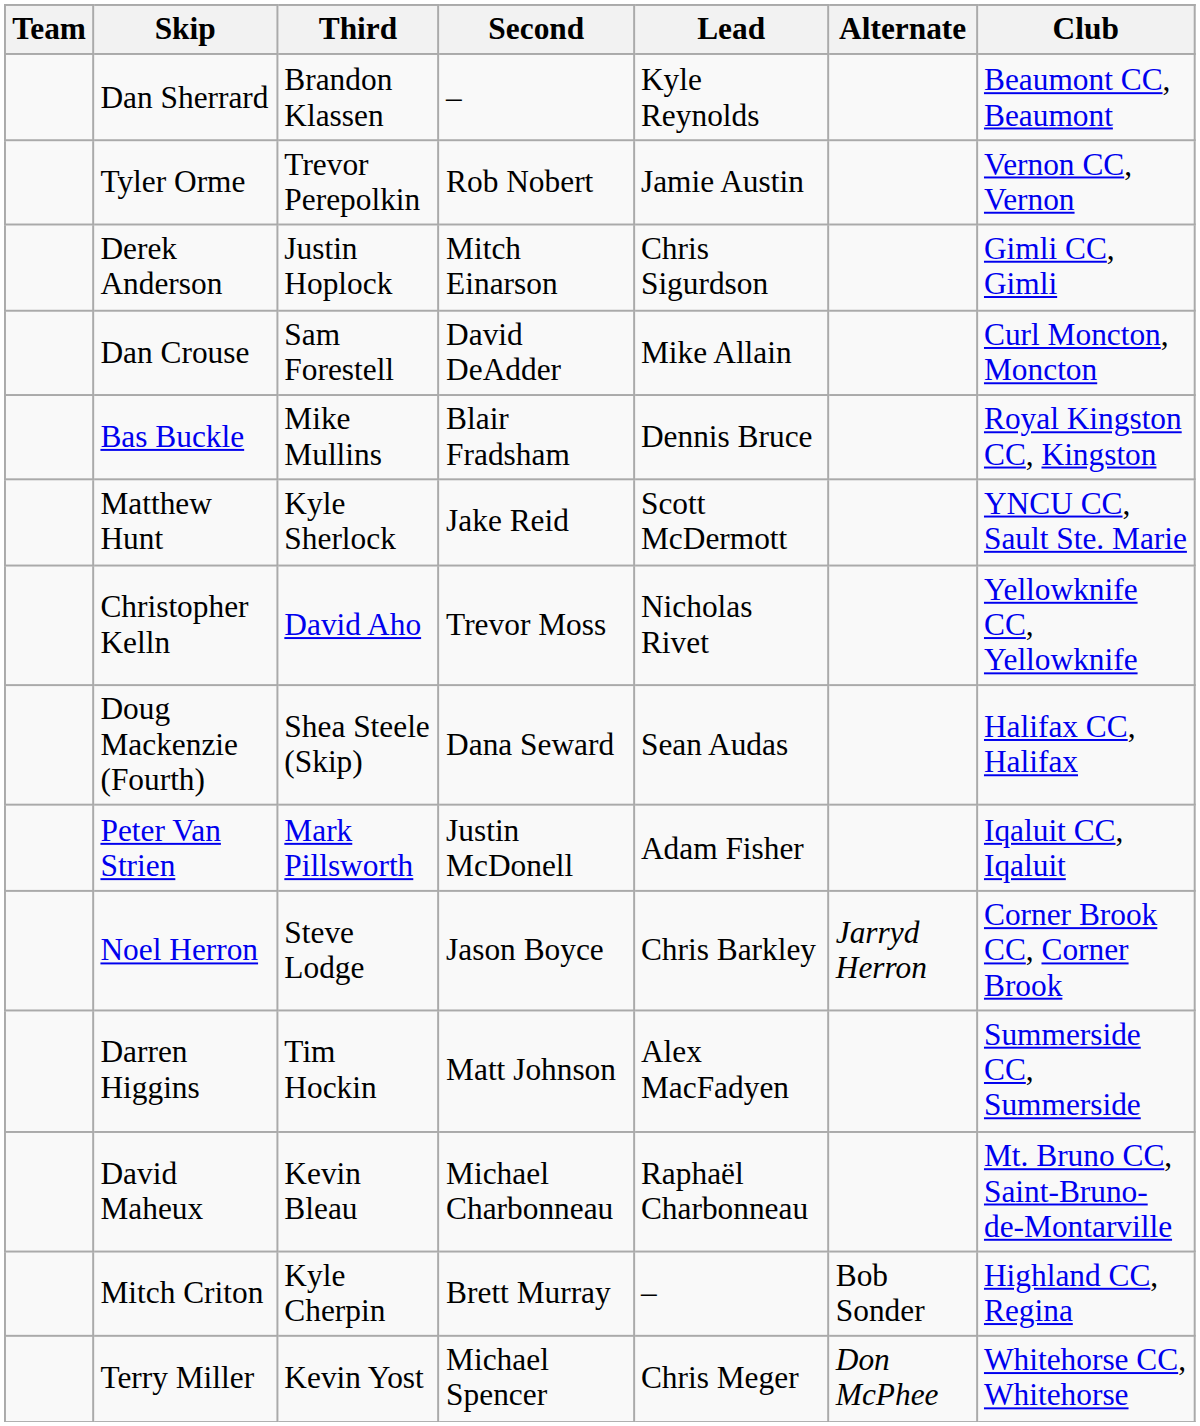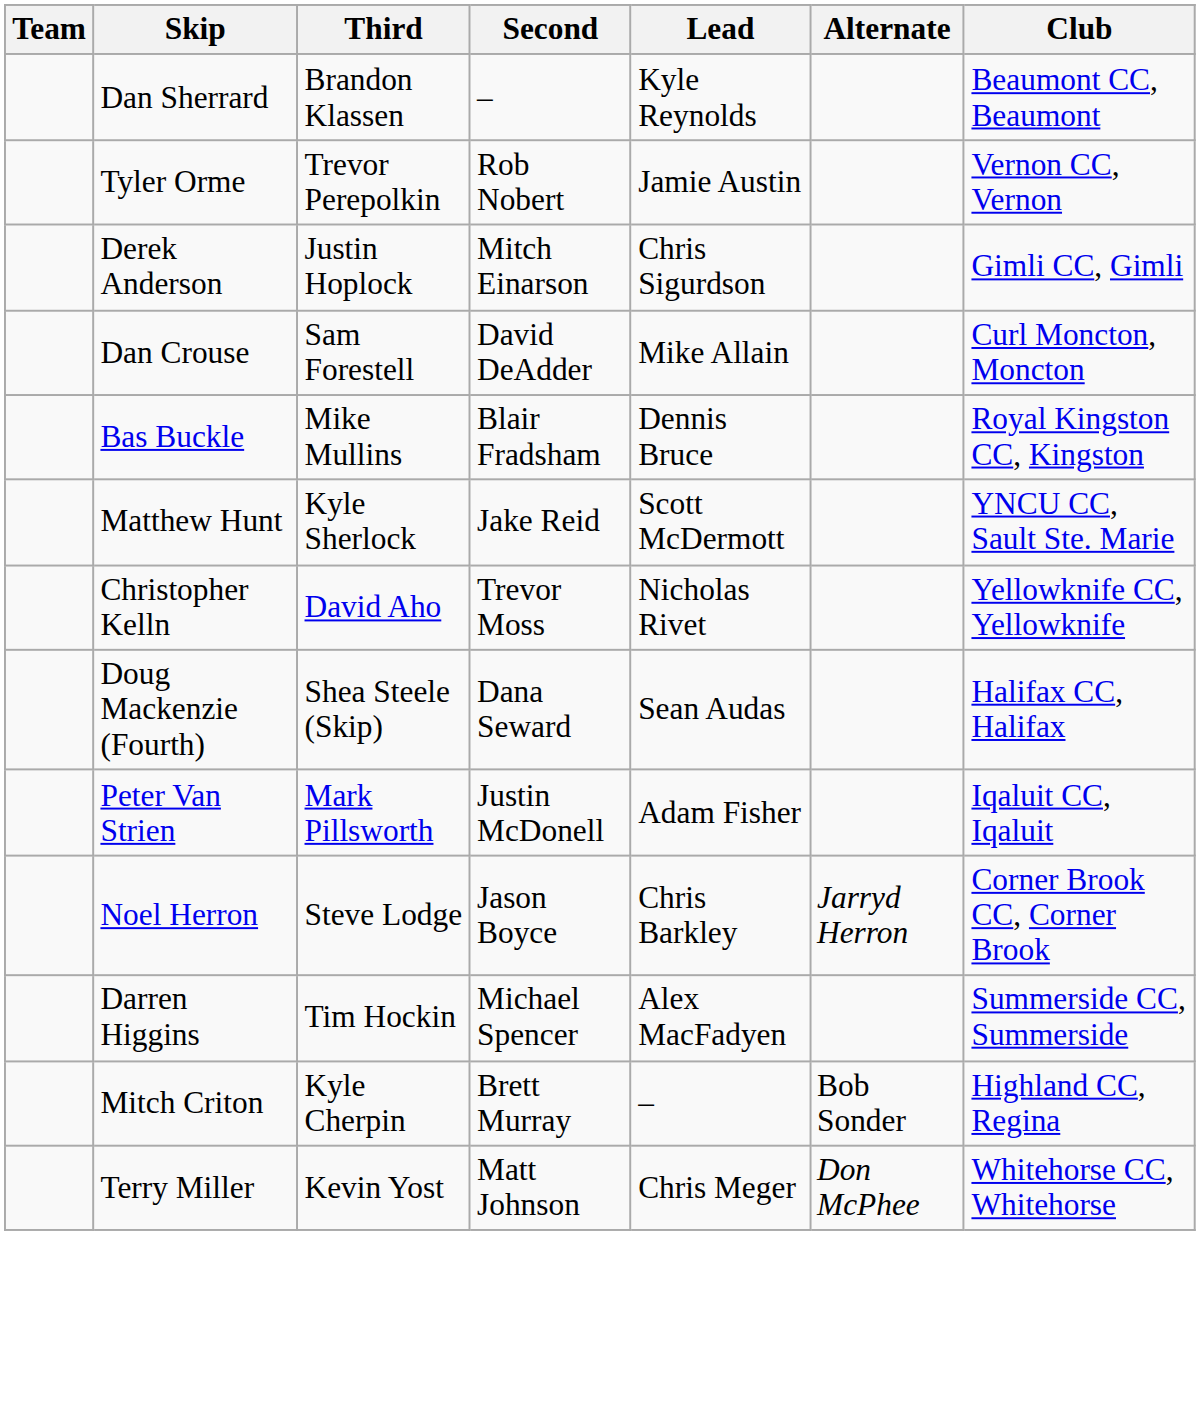 <table class="wikitable">
 <tr>
 <th scope="col">Team</th>
 <th scope="col">Skip</th>
 <th scope="col">Third</th>
 <th scope="col">Second</th>
 <th scope="col">Lead</th>
 <th scope="col">Alternate</th>
 <th scope="col">Club</th>
 </tr>
 <tr>
 <td></td>
 <td>Dan Sherrard</td>
 <td>Brandon Klassen</td>
 <td>–</td>
 <td>Kyle Reynolds</td>
 <td></td>
 <td><a href='#'>Beaumont CC</a>, <a href='#'>Beaumont</a></td>
 </tr>
 <tr>
 <td></td>
 <td>Tyler Orme</td>
 <td>Trevor Perepolkin</td>
 <td>Rob Nobert</td>
 <td>Jamie Austin</td>
 <td></td>
 <td><a href='#'>Vernon CC</a>, <a href='#'>Vernon</a></td>
 </tr>
 <tr>
 <td></td>
 <td>Derek Anderson</td>
 <td>Justin Hoplock</td>
 <td>Mitch Einarson</td>
 <td>Chris Sigurdson</td>
 <td></td>
 <td><a href='#'>Gimli CC</a>, <a href='#'>Gimli</a></td>
 </tr>
 <tr>
 <td></td>
 <td>Dan Crouse</td>
 <td>Sam Forestell</td>
 <td>David DeAdder</td>
 <td>Mike Allain</td>
 <td></td>
 <td><a href='#'>Curl Moncton</a>, <a href='#'>Moncton</a></td>
 </tr>
 <tr>
 <td></td>
 <td><a href='#'>Bas Buckle</a></td>
 <td>Mike Mullins</td>
 <td>Blair Fradsham</td>
 <td>Dennis Bruce</td>
 <td></td>
 <td><a href='#'>Royal Kingston CC</a>, <a href='#'>Kingston</a></td>
 </tr>
 <tr>
 <td></td>
 <td>Matthew Hunt</td>
 <td>Kyle Sherlock</td>
 <td>Jake Reid</td>
 <td>Scott McDermott</td>
 <td></td>
 <td><a href='#'>YNCU CC</a>, <a href='#'>Sault Ste. Marie</a></td>
 </tr>
 <tr>
 <td></td>
 <td>Christopher Kelln</td>
 <td><a href='#'>David Aho</a></td>
 <td>Trevor Moss</td>
 <td>Nicholas Rivet</td>
 <td></td>
 <td><a href='#'>Yellowknife CC</a>, <a href='#'>Yellowknife</a></td>
 </tr>
 <tr>
 <td></td>
 <td>Doug Mackenzie (Fourth)</td>
 <td>Shea Steele (Skip)</td>
 <td>Dana Seward</td>
 <td>Sean Audas</td>
 <td></td>
 <td><a href='#'>Halifax CC</a>, <a href='#'>Halifax</a></td>
 </tr>
 <tr>
 <td></td>
 <td><a href='#'>Peter Van Strien</a></td>
 <td><a href='#'>Mark Pillsworth</a></td>
 <td>Justin McDonell</td>
 <td>Adam Fisher</td>
 <td></td>
 <td><a href='#'>Iqaluit CC</a>, <a href='#'>Iqaluit</a></td>
 </tr>
 <tr>
 <td></td>
 <td><a href='#'>Noel Herron</a></td>
 <td>Steve Lodge</td>
 <td>Jason Boyce</td>
 <td>Chris Barkley</td>
 <td><em>Jarryd Herron</em></td>
 <td><a href='#'>Corner Brook CC</a>, <a href='#'>Corner Brook</a></td>
 </tr>
 <tr>
 <td></td>
 <td>Darren Higgins</td>
 <td>Tim Hockin</td>
-<td>Matt Johnson</td>
+<td>Michael Spencer</td>
 <td>Alex MacFadyen</td>
 <td></td>
 <td><a href='#'>Summerside CC</a>, <a href='#'>Summerside</a></td>
-</tr>
-<tr>
-<td></td>
-<td>David Maheux</td>
-<td>Kevin Bleau</td>
-<td>Michael Charbonneau</td>
-<td>Raphaël Charbonneau</td>
-<td></td>
-<td><a href='#'>Mt. Bruno CC</a>, <a href='#'>Saint-Bruno-de-Montarville</a></td>
 </tr>
 <tr>
 <td></td>
 <td>Mitch Criton</td>
 <td>Kyle Cherpin</td>
 <td>Brett Murray</td>
 <td>–</td>
 <td>Bob Sonder</td>
 <td><a href='#'>Highland CC</a>, <a href='#'>Regina</a></td>
 </tr>
 <tr>
 <td></td>
 <td>Terry Miller</td>
 <td>Kevin Yost</td>
-<td>Michael Spencer</td>
+<td>Matt Johnson</td>
 <td>Chris Meger</td>
 <td><em>Don McPhee</em></td>
 <td><a href='#'>Whitehorse CC</a>, <a href='#'>Whitehorse</a></td>
 </tr>
 </table>
